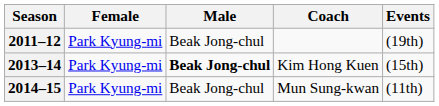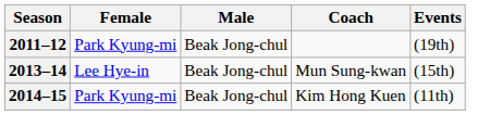 <table class="wikitable">
 <tr>
 <th scope="col">Season</th>
 <th scope="col">Female</th>
 <th scope="col">Male</th>
 <th scope="col">Coach</th>
 <th scope="col">Events</th>
 </tr>
 <tr>
 <th scope="row">2011–12</th>
 <td><a href='#'>Park Kyung-mi</a></td>
 <td>Beak Jong-chul</td>
 <td></td>
 <td> (19th)</td>
 </tr>
 <tr>
 <th scope="row">2013–14</th>
-<td><a href='#'>Park Kyung-mi</a></td>
-<td><strong>Beak Jong-chul</strong></td>
-<td>Kim Hong Kuen</td>
+<td><a href='#'>Lee Hye-in</a></td>
+<td>Beak Jong-chul</td>
+<td>Mun Sung-kwan</td>
 <td> (15th)</td>
 </tr>
 <tr>
 <th scope="row">2014–15</th>
 <td><a href='#'>Park Kyung-mi</a></td>
 <td>Beak Jong-chul</td>
-<td>Mun Sung-kwan</td>
+<td>Kim Hong Kuen</td>
 <td> (11th)</td>
 </tr>
 </table>
